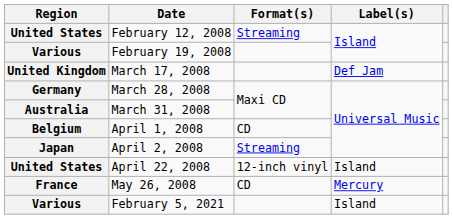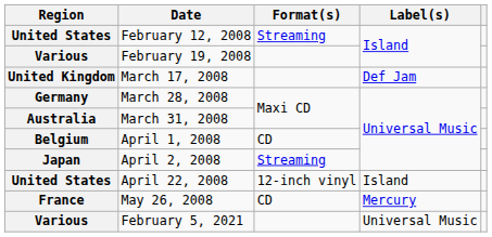 <table class="wikitable plainrowheaders">
 <tr>
 <th scope="col">Region</th>
 <th scope="col">Date</th>
 <th scope="col">Format(s)</th>
 <th scope="col">Label(s)</th>
 <th scope="col"></th>
 </tr>
 <tr>
 <th scope="row">United States</th>
 <td>February 12, 2008</td>
 <td><a href='#'>Streaming</a></td>
 <td rowspan="2"><a href='#'>Island</a></td>
 <td></td>
 </tr>
 <tr>
 <th scope="row">Various</th>
 <td>February 19, 2008</td>
 <td></td>
 <td></td>
 </tr>
 <tr>
 <th scope="row">United Kingdom</th>
 <td>March 17, 2008</td>
 <td></td>
 <td><a href='#'>Def Jam</a></td>
 <td></td>
 </tr>
 <tr>
 <th scope="row">Germany</th>
 <td>March 28, 2008</td>
 <td rowspan="2">Maxi CD</td>
 <td rowspan="4"><a href='#'>Universal Music</a></td>
 <td></td>
 </tr>
 <tr>
 <th scope="row">Australia</th>
 <td>March 31, 2008</td>
 <td></td>
 </tr>
 <tr>
 <th scope="row">Belgium</th>
 <td>April 1, 2008</td>
 <td>CD</td>
 <td></td>
 </tr>
 <tr>
 <th scope="row">Japan</th>
 <td>April 2, 2008</td>
 <td><a href='#'>Streaming</a></td>
 <td></td>
 </tr>
 <tr>
 <th scope="row">United States</th>
 <td>April 22, 2008</td>
 <td>12-inch vinyl</td>
 <td>Island</td>
 <td></td>
 </tr>
 <tr>
 <th scope="row">France</th>
 <td>May 26, 2008</td>
 <td>CD</td>
 <td><a href='#'>Mercury</a></td>
 <td></td>
 </tr>
 <tr>
 <th scope="row">Various</th>
 <td>February 5, 2021</td>
 <td></td>
-<td>Island</td>
+<td>Universal Music</td>
 <td></td>
 </tr>
 </table>
